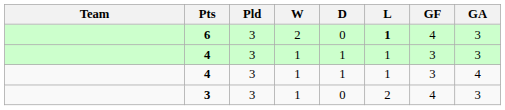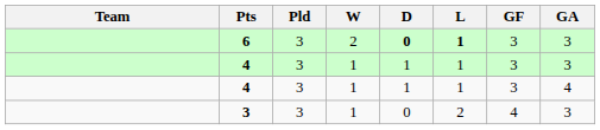 <table class="wikitable" style="text-align: center;">
 <tr>
 <th width="20%">Team</th>
 <th width="5%">Pts</th>
 <th width="5%">Pld</th>
 <th width="5%">W</th>
 <th width="5%">D</th>
 <th width="5%">L</th>
 <th width="5%">GF</th>
 <th width="5%">GA</th>
 </tr>
 <tr bgcolor=ccffcc>
 <td align=left><strong></strong></td>
 <td><strong>6</strong></td>
 <td>3</td>
 <td>2</td>
-<td>0</td>
+<td><strong>0</strong></td>
 <td><strong>1</strong></td>
-<td>4</td>
+<td>3</td>
 <td>3</td>
 </tr>
 <tr bgcolor=ccffcc>
 <td align=left><strong></strong></td>
 <td><strong>4</strong></td>
 <td>3</td>
 <td>1</td>
 <td>1</td>
 <td>1</td>
 <td>3</td>
 <td>3</td>
 </tr>
 <tr>
 <td align=left></td>
 <td><strong>4</strong></td>
 <td>3</td>
 <td>1</td>
 <td>1</td>
 <td>1</td>
 <td>3</td>
 <td>4</td>
 </tr>
 <tr>
 <td align=left></td>
 <td><strong>3</strong></td>
 <td>3</td>
 <td>1</td>
 <td>0</td>
 <td>2</td>
 <td>4</td>
 <td>3</td>
 </tr>
 </table>
